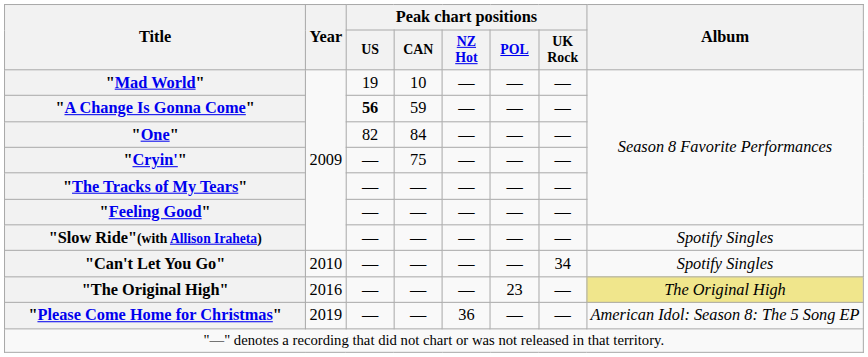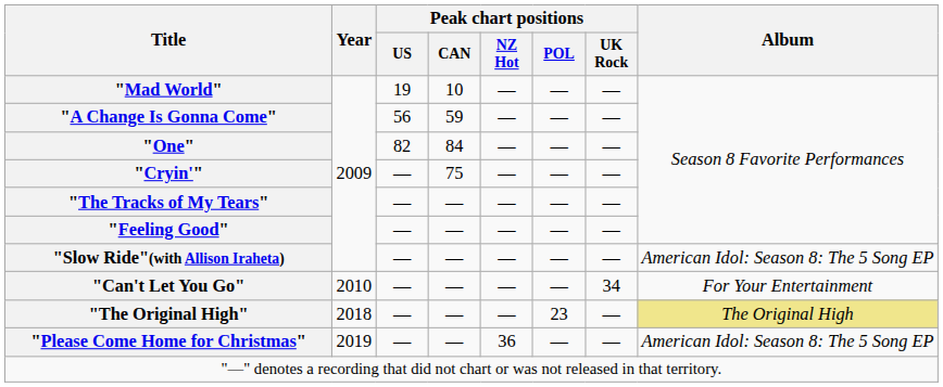 <table class="wikitable plainrowheaders" style="text-align:center;">
 <tr>
 <th scope="colw" rowspan="2" style="width:18em;">Title</th>
 <th scope="col" rowspan="2">Year</th>
 <th scope="col" colspan="5">Peak chart positions</th>
 <th scope="col" rowspan="2">Album</th>
 </tr>
 <tr>
 <th scope="col" style="width:3em;font-size:85%;">US<br></th>
 <th scope="col" style="width:3em;font-size:85%;">CAN<br></th>
 <th scope="col" style="width:3em;font-size:85%;"><a href='#'>NZ<br>Hot</a><br></th>
 <th scope="col" style="width:3em;font-size:85%;"><a href='#'>POL</a><br></th>
 <th scope="col" style="width:3em;font-size:85%;">UK Rock<br></th>
 </tr>
 <tr>
 <th scope="row">"<a href='#'>Mad World</a>"</th>
 <td rowspan="7">2009</td>
 <td>19</td>
 <td>10</td>
 <td>—</td>
 <td>—</td>
 <td>—</td>
 <td rowspan="6"><em>Season 8 Favorite Performances</em></td>
 </tr>
 <tr>
 <th scope="row">"<a href='#'>A Change Is Gonna Come</a>"</th>
-<td><strong>56</strong></td>
+<td>56</td>
 <td>59</td>
 <td>—</td>
 <td>—</td>
 <td>—</td>
 </tr>
 <tr>
 <th scope="row">"<a href='#'>One</a>"</th>
 <td>82</td>
 <td>84</td>
 <td>—</td>
 <td>—</td>
 <td>—</td>
 </tr>
 <tr>
 <th scope="row">"<a href='#'>Cryin'</a>"</th>
 <td>—</td>
 <td>75</td>
 <td>—</td>
 <td>—</td>
 <td>—</td>
 </tr>
 <tr>
 <th scope="row">"<a href='#'>The Tracks of My Tears</a>"</th>
 <td>—</td>
 <td>—</td>
 <td>—</td>
 <td>—</td>
 <td>—</td>
 </tr>
 <tr>
 <th scope="row">"<a href='#'>Feeling Good</a>"</th>
 <td>—</td>
 <td>—</td>
 <td>—</td>
 <td>—</td>
 <td>—</td>
 </tr>
 <tr>
 <th scope="row">"Slow Ride"<small>(with <a href='#'>Allison Iraheta</a>)</small></th>
 <td>—</td>
 <td>—</td>
 <td>—</td>
 <td>—</td>
 <td>—</td>
-<td><em>Spotify Singles</em></td>
+<td><em>American Idol: Season 8: The 5 Song EP</em></td>
 </tr>
 <tr>
 <th scope="row">"Can't Let You Go"</th>
 <td>2010</td>
 <td>—</td>
 <td>—</td>
 <td>—</td>
 <td>—</td>
 <td>34</td>
-<td><em>Spotify Singles</em></td>
+<td><em>For Your Entertainment</em></td>
 </tr>
 <tr>
 <th scope="row">"The Original High"</th>
-<td>2016</td>
+<td>2018</td>
 <td>—</td>
 <td>—</td>
 <td>—</td>
 <td>23</td>
 <td>—</td>
 <td style="background: khaki;"><em>The Original High</em></td>
 </tr>
 <tr>
 <th scope="row">"<a href='#'>Please Come Home for Christmas</a>"</th>
 <td>2019</td>
 <td>—</td>
 <td>—</td>
 <td>36</td>
 <td>—</td>
 <td>—</td>
 <td><em>American Idol: Season 8: The 5 Song EP</em></td>
 </tr>
 <tr>
 <td colspan="9" style="font-size:90%">"—" denotes a recording that did not chart or was not released in that territory.</td>
 </tr>
 </table>
